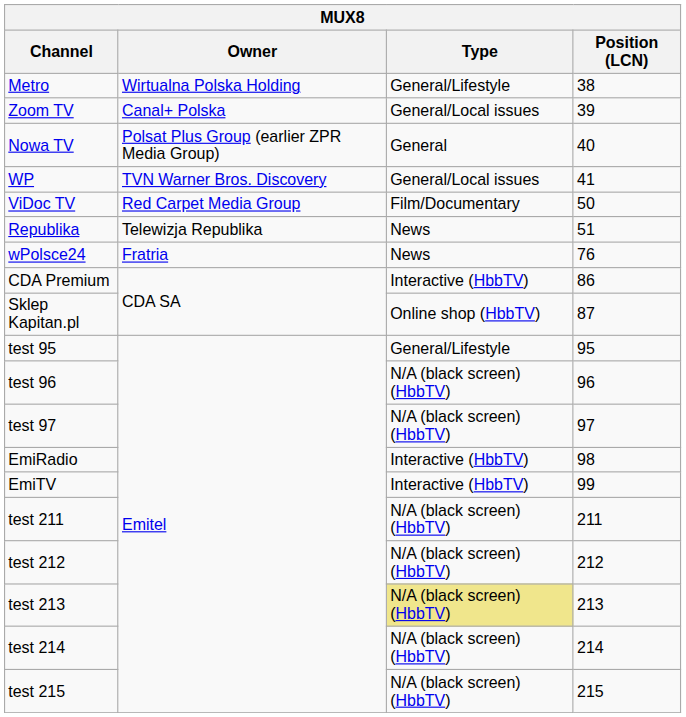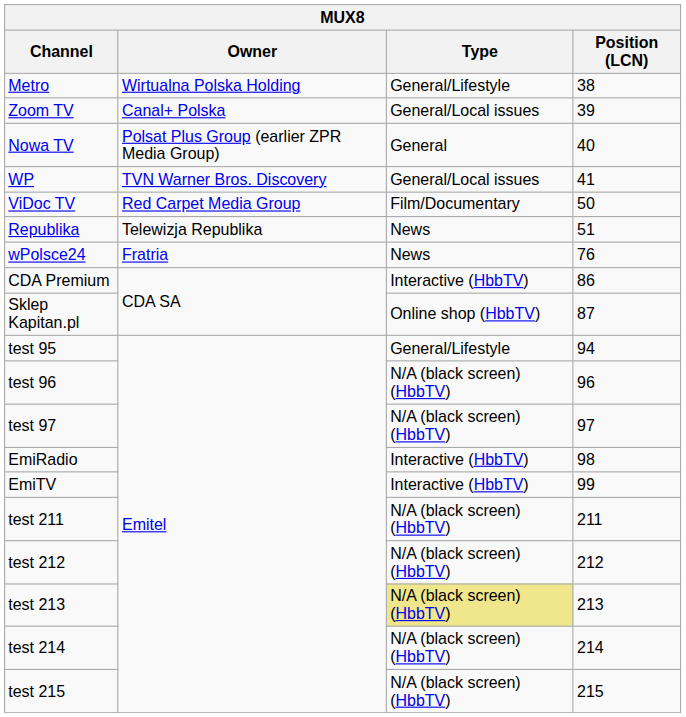 <table class="wikitable" style="font-size: 90%">
 <tr>
 <th colspan="12">MUX8</th>
 </tr>
 <tr>
 <th>Channel</th>
 <th>Owner</th>
 <th>Type</th>
 <th>Position (LCN)</th>
 </tr>
 <tr>
 <td><a href='#'>Metro</a></td>
 <td><a href='#'>Wirtualna Polska Holding</a></td>
 <td>General/Lifestyle</td>
 <td>38</td>
 </tr>
 <tr>
 <td><a href='#'>Zoom TV</a></td>
 <td><a href='#'>Canal+ Polska</a></td>
 <td>General/Local issues</td>
 <td>39</td>
 </tr>
 <tr>
 <td><a href='#'>Nowa TV</a></td>
 <td><a href='#'>Polsat Plus Group</a> (earlier ZPR Media Group)</td>
 <td>General</td>
 <td>40</td>
 </tr>
 <tr>
 <td><a href='#'>WP</a></td>
 <td><a href='#'>TVN Warner Bros. Discovery</a></td>
 <td>General/Local issues</td>
 <td>41</td>
 </tr>
 <tr>
 <td><a href='#'>ViDoc TV</a></td>
 <td><a href='#'>Red Carpet Media Group</a></td>
 <td>Film/Documentary</td>
 <td>50</td>
 </tr>
 <tr>
 <td><a href='#'>Republika</a></td>
 <td>Telewizja Republika</td>
 <td>News</td>
 <td>51</td>
 </tr>
 <tr>
 <td><a href='#'>wPolsce24</a></td>
 <td><a href='#'>Fratria</a></td>
 <td>News</td>
 <td>76</td>
 </tr>
 <tr>
 <td>CDA Premium</td>
 <td rowspan="2">CDA SA</td>
 <td>Interactive (<a href='#'>HbbTV</a>)</td>
 <td>86</td>
 </tr>
 <tr>
 <td>Sklep Kapitan.pl</td>
 <td>Online shop (<a href='#'>HbbTV</a>)</td>
 <td>87</td>
 </tr>
 <tr>
 <td>test 95</td>
 <td rowspan="10"><a href='#'>Emitel</a></td>
 <td>General/Lifestyle</td>
-<td>95</td>
+<td>94</td>
 </tr>
 <tr>
 <td>test 96</td>
 <td>N/A (black screen) (<a href='#'>HbbTV</a>)</td>
 <td>96</td>
 </tr>
 <tr>
 <td>test 97</td>
 <td>N/A (black screen) (<a href='#'>HbbTV</a>)</td>
 <td>97</td>
 </tr>
 <tr>
 <td>EmiRadio</td>
 <td>Interactive (<a href='#'>HbbTV</a>)</td>
 <td>98</td>
 </tr>
 <tr>
 <td>EmiTV</td>
 <td>Interactive (<a href='#'>HbbTV</a>)</td>
 <td>99</td>
 </tr>
 <tr>
 <td>test 211</td>
 <td>N/A (black screen) (<a href='#'>HbbTV</a>)</td>
 <td>211</td>
 </tr>
 <tr>
 <td>test 212</td>
 <td>N/A (black screen) (<a href='#'>HbbTV</a>)</td>
 <td>212</td>
 </tr>
 <tr>
 <td>test 213</td>
 <td style="background: khaki;">N/A (black screen) (<a href='#'>HbbTV</a>)</td>
 <td>213</td>
 </tr>
 <tr>
 <td>test 214</td>
 <td>N/A (black screen) (<a href='#'>HbbTV</a>)</td>
 <td>214</td>
 </tr>
 <tr>
 <td>test 215</td>
 <td>N/A (black screen) (<a href='#'>HbbTV</a>)</td>
 <td>215</td>
 </tr>
 </table>
